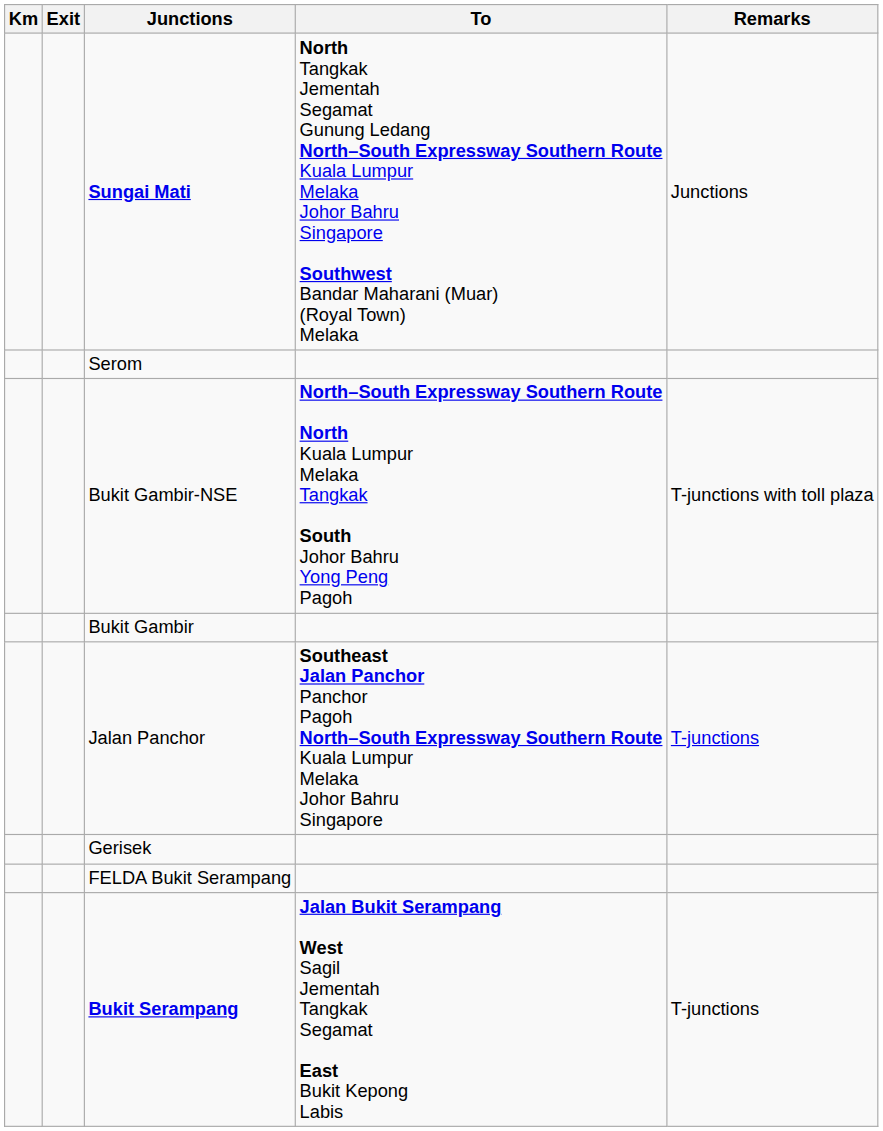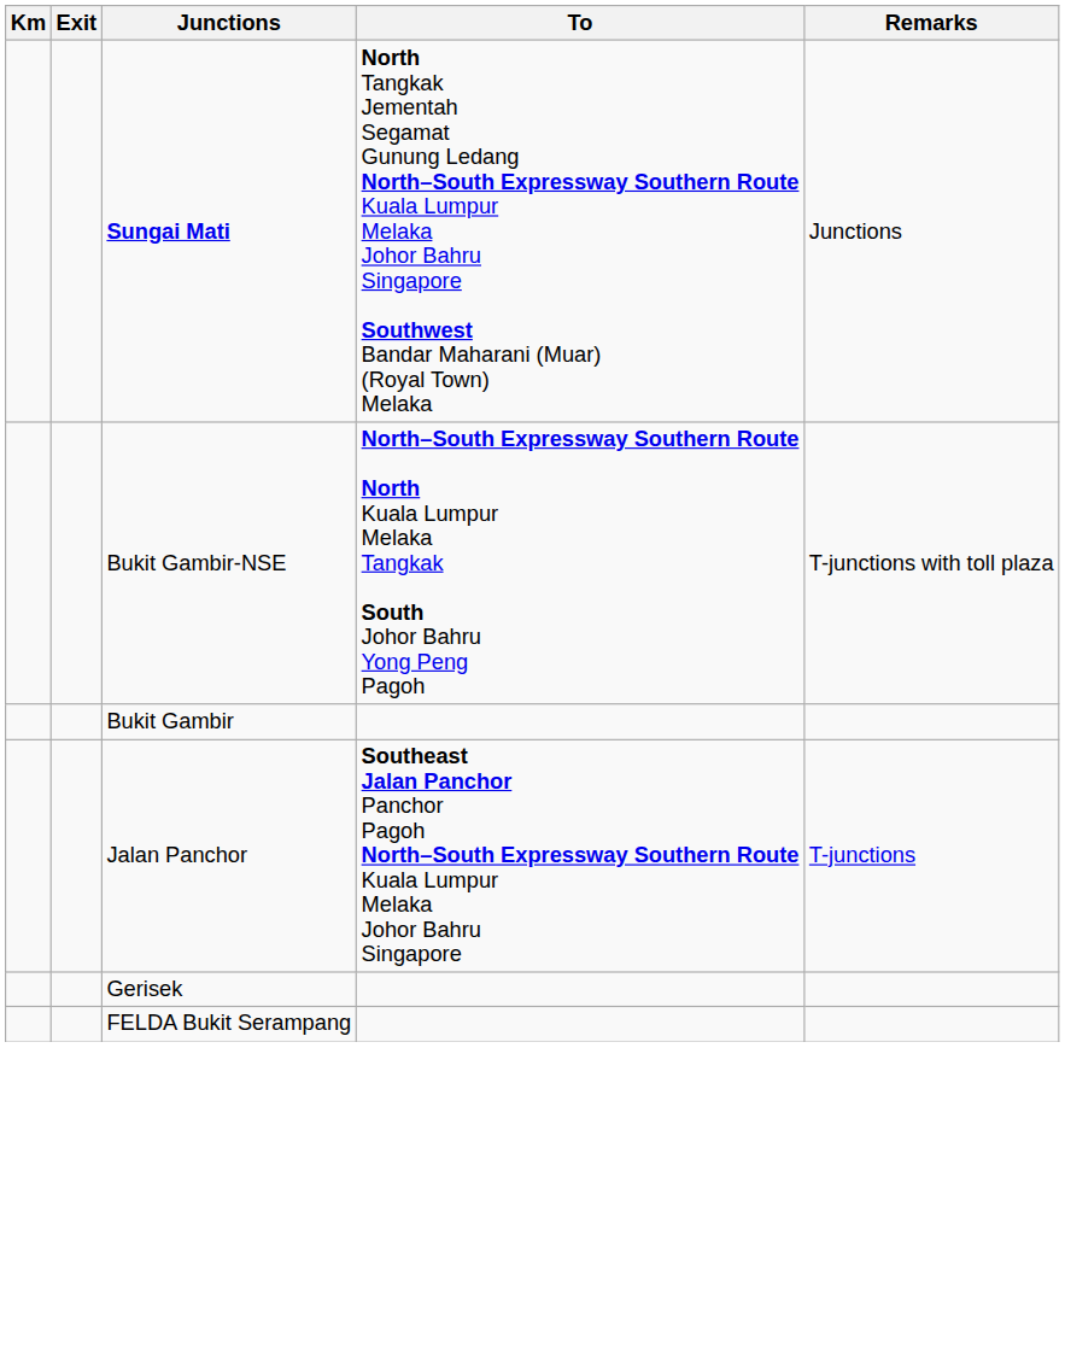 <table class="wikitable">
 <tr>
 <th>Km</th>
 <th>Exit</th>
 <th>Junctions</th>
 <th>To</th>
 <th>Remarks</th>
 </tr>
 <tr>
 <td></td>
 <td></td>
 <td><strong><a href='#'>Sungai Mati</a></strong></td>
 <td><strong>North</strong><br> Tangkak<br> Jementah<br> Segamat<br> Gunung Ledang<br>  <strong><a href='#'>North–South Expressway Southern Route</a></strong><br><a href='#'>Kuala Lumpur</a><br><a href='#'>Melaka</a><br><a href='#'>Johor Bahru</a><br><a href='#'>Singapore</a><br><br><strong><a href='#'>Southwest</a></strong><br> Bandar Maharani (Muar)<br>(Royal Town)<br> Melaka</td>
 <td>Junctions</td>
-</tr>
-<tr>
-<td></td>
-<td></td>
-<td>Serom</td>
-<td></td>
-<td></td>
 </tr>
 <tr>
 <td></td>
 <td></td>
 <td>Bukit Gambir-NSE</td>
 <td>  <strong><a href='#'>North–South Expressway Southern Route</a></strong><br><br><strong><a href='#'>North</a></strong><br>Kuala Lumpur<br>Melaka<br><a href='#'>Tangkak</a><br><br><strong>South</strong><br>Johor Bahru<br><a href='#'>Yong Peng</a><br>Pagoh</td>
 <td>T-junctions with toll plaza</td>
 </tr>
 <tr>
 <td></td>
 <td></td>
 <td>Bukit Gambir</td>
 <td></td>
 <td></td>
 </tr>
 <tr>
 <td></td>
 <td></td>
 <td>Jalan Panchor</td>
 <td><strong>Southeast</strong><br> <strong><a href='#'>Jalan Panchor</a></strong><br>Panchor<br>Pagoh<br>  <strong><a href='#'>North–South Expressway Southern Route</a></strong><br>Kuala Lumpur<br>Melaka<br>Johor Bahru<br>Singapore</td>
 <td><a href='#'>T-junctions</a></td>
 </tr>
 <tr>
 <td></td>
 <td></td>
 <td>Gerisek</td>
 <td></td>
 <td></td>
 </tr>
 <tr>
 <td></td>
 <td></td>
 <td>FELDA Bukit Serampang</td>
 <td></td>
 <td></td>
 </tr>
-<tr>
-<td></td>
-<td></td>
-<td><strong><a href='#'>Bukit Serampang</a></strong></td>
-<td> <strong><a href='#'>Jalan Bukit Serampang</a></strong><br><br><strong>West</strong><br>Sagil<br>Jementah<br>Tangkak<br>Segamat<br><br><strong>East</strong><br>Bukit Kepong<br>Labis</td>
-<td>T-junctions</td>
-</tr>
 </table>
